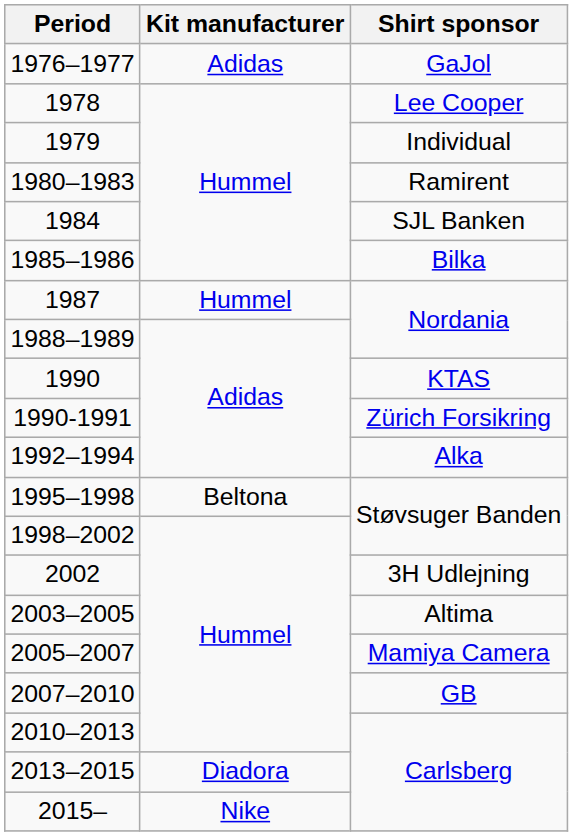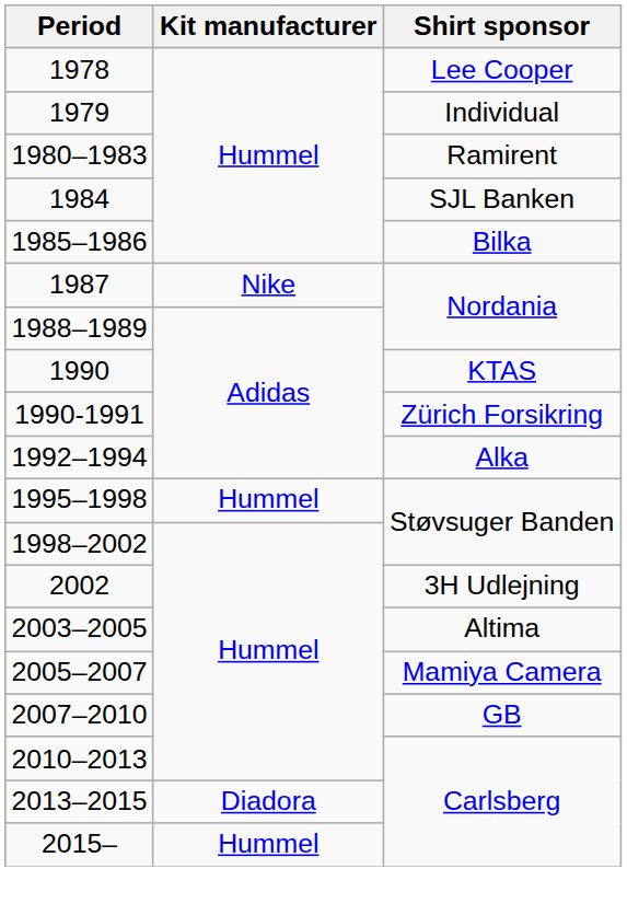 <table class="wikitable" style="text-align: center">
 <tr>
 <th>Period</th>
 <th>Kit manufacturer</th>
 <th>Shirt sponsor</th>
-</tr>
-<tr>
-<td>1976–1977</td>
-<td><a href='#'>Adidas</a></td>
-<td><a href='#'>GaJol</a></td>
 </tr>
 <tr>
 <td>1978</td>
 <td rowspan=5><a href='#'>Hummel</a></td>
 <td><a href='#'>Lee Cooper</a></td>
 </tr>
 <tr>
 <td>1979</td>
 <td>Individual</td>
 </tr>
 <tr>
 <td>1980–1983</td>
 <td>Ramirent</td>
 </tr>
 <tr>
 <td>1984</td>
 <td>SJL Banken</td>
 </tr>
 <tr>
 <td>1985–1986</td>
 <td><a href='#'>Bilka</a></td>
 </tr>
 <tr>
 <td>1987</td>
-<td><a href='#'>Hummel</a></td>
+<td><a href='#'>Nike</a></td>
 <td rowspan=2><a href='#'>Nordania</a></td>
 </tr>
 <tr>
 <td>1988–1989</td>
 <td rowspan=4><a href='#'>Adidas</a></td>
 </tr>
 <tr>
 <td>1990</td>
 <td><a href='#'>KTAS</a></td>
 </tr>
 <tr>
 <td>1990-1991</td>
 <td><a href='#'>Zürich Forsikring</a></td>
 </tr>
 <tr>
 <td>1992–1994</td>
 <td><a href='#'>Alka</a></td>
 </tr>
 <tr>
 <td>1995–1998</td>
-<td>Beltona</td>
+<td><a href='#'>Hummel</a></td>
 <td rowspan=2>Støvsuger Banden</td>
 </tr>
 <tr>
 <td>1998–2002</td>
 <td rowspan=6><a href='#'>Hummel</a></td>
 </tr>
 <tr>
 <td>2002</td>
 <td>3H Udlejning</td>
 </tr>
 <tr>
 <td>2003–2005</td>
 <td>Altima</td>
 </tr>
 <tr>
 <td>2005–2007</td>
 <td><a href='#'>Mamiya Camera</a></td>
 </tr>
 <tr>
 <td>2007–2010</td>
 <td><a href='#'>GB</a></td>
 </tr>
 <tr>
 <td>2010–2013</td>
 <td rowspan=3><a href='#'>Carlsberg</a></td>
 </tr>
 <tr>
 <td>2013–2015</td>
 <td><a href='#'>Diadora</a></td>
 </tr>
 <tr>
 <td>2015–</td>
-<td><a href='#'>Nike</a></td>
+<td><a href='#'>Hummel</a></td>
 </tr>
 </table>
